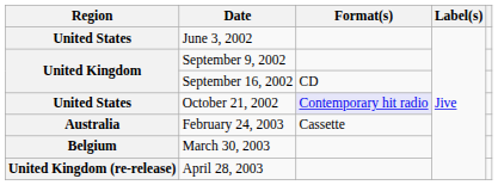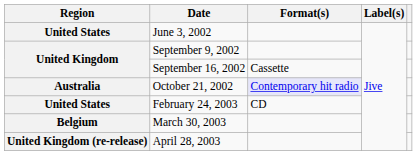 <table class="wikitable plainrowheaders">
 <tr>
 <th scope="col">Region</th>
 <th scope="col">Date</th>
 <th scope="col">Format(s)</th>
 <th scope="col">Label(s)</th>
 <th scope="col"></th>
 </tr>
 <tr>
 <th scope="row">United States</th>
 <td>June 3, 2002</td>
 <td></td>
 <td rowspan="7"><a href='#'>Jive</a></td>
 <td></td>
 </tr>
 <tr>
 <th scope="row" rowspan="2">United Kingdom</th>
 <td>September 9, 2002</td>
 <td></td>
 <td></td>
 </tr>
 <tr>
 <td>September 16, 2002</td>
-<td>CD</td>
+<td>Cassette</td>
 <td></td>
 </tr>
 <tr>
-<th scope="row">United States</th>
+<th scope="row">Australia</th>
 <td>October 21, 2002</td>
 <td style="background: lavender;"><a href='#'>Contemporary hit radio</a></td>
 <td></td>
 </tr>
 <tr>
-<th scope="row">Australia</th>
+<th scope="row">United States</th>
 <td>February 24, 2003</td>
-<td>Cassette</td>
+<td>CD</td>
 <td></td>
 </tr>
 <tr>
 <th scope="row">Belgium</th>
 <td>March 30, 2003</td>
 <td></td>
 <td></td>
 </tr>
 <tr>
 <th scope="row">United Kingdom (re-release)</th>
 <td>April 28, 2003</td>
 <td></td>
 <td></td>
 </tr>
 </table>
